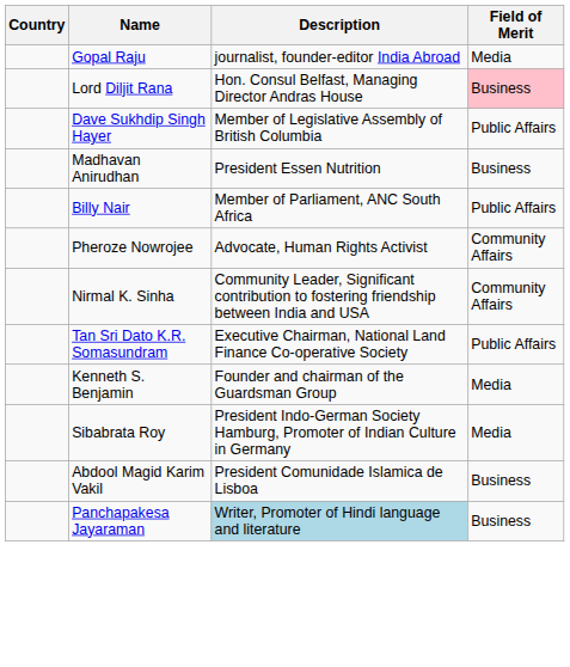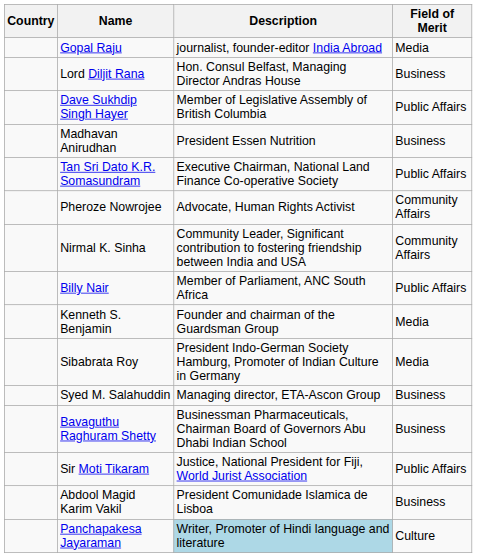 <table class="wikitable">
 <tr>
 <th>Country</th>
 <th>Name</th>
 <th>Description</th>
 <th>Field of Merit</th>
 </tr>
 <tr>
 <td></td>
 <td><a href='#'>Gopal Raju</a></td>
 <td>journalist, founder-editor <a href='#'>India Abroad</a></td>
 <td>Media</td>
 </tr>
 <tr>
 <td></td>
 <td>Lord <a href='#'>Diljit Rana</a></td>
 <td>Hon. Consul Belfast, Managing Director Andras House</td>
-<td style="background: pink;">Business</td>
+<td>Business</td>
 </tr>
 <tr>
 <td></td>
 <td><a href='#'>Dave Sukhdip Singh Hayer</a></td>
 <td>Member of Legislative Assembly of British Columbia</td>
 <td>Public Affairs</td>
 </tr>
 <tr>
 <td></td>
 <td>Madhavan Anirudhan</td>
 <td>President Essen Nutrition</td>
 <td>Business</td>
 </tr>
 <tr>
 <td></td>
-<td><a href='#'>Billy Nair</a></td>
-<td>Member of Parliament, ANC South Africa</td>
+<td><a href='#'>Tan Sri Dato K.R. Somasundram</a></td>
+<td>Executive Chairman, National Land Finance Co-operative Society</td>
 <td>Public Affairs</td>
 </tr>
 <tr>
 <td></td>
 <td>Pheroze Nowrojee</td>
 <td>Advocate, Human Rights Activist</td>
 <td>Community Affairs</td>
 </tr>
 <tr>
 <td></td>
 <td>Nirmal K. Sinha</td>
 <td>Community Leader, Significant contribution to fostering friendship between India and USA</td>
 <td>Community Affairs</td>
 </tr>
 <tr>
 <td></td>
-<td><a href='#'>Tan Sri Dato K.R. Somasundram</a></td>
-<td>Executive Chairman, National Land Finance Co-operative Society</td>
+<td><a href='#'>Billy Nair</a></td>
+<td>Member of Parliament, ANC South Africa</td>
 <td>Public Affairs</td>
 </tr>
 <tr>
 <td></td>
 <td>Kenneth S. Benjamin</td>
 <td>Founder and chairman of the Guardsman Group</td>
 <td>Media</td>
 </tr>
 <tr>
 <td></td>
 <td>Sibabrata Roy</td>
 <td>President Indo-German Society Hamburg, Promoter of Indian Culture in Germany</td>
 <td>Media</td>
 </tr>
 <tr>
 <td></td>
+<td>Syed M. Salahuddin</td>
+<td>Managing director, ETA-Ascon Group</td>
+<td>Business</td>
+</tr>
+<tr>
+<td></td>
+<td><a href='#'>Bavaguthu Raghuram Shetty</a></td>
+<td>Businessman Pharmaceuticals, Chairman Board of Governors Abu Dhabi Indian School</td>
+<td>Business</td>
+</tr>
+<tr>
+<td></td>
+<td>Sir <a href='#'>Moti Tikaram</a></td>
+<td>Justice, National President for Fiji, <a href='#'>World Jurist Association</a></td>
+<td>Public Affairs</td>
+</tr>
+<tr>
+<td></td>
 <td>Abdool Magid Karim Vakil</td>
 <td>President Comunidade Islamica de Lisboa</td>
 <td>Business</td>
 </tr>
 <tr>
 <td></td>
 <td><a href='#'>Panchapakesa Jayaraman</a></td>
 <td style="background: lightblue;">Writer, Promoter of Hindi language and literature</td>
-<td>Business</td>
+<td>Culture</td>
 </tr>
 </table>
